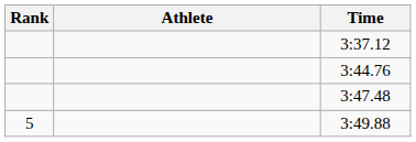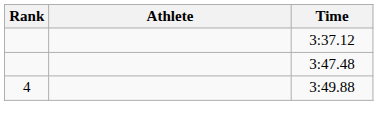 <table class=wikitable style="text-align:center">
 <tr>
 <th width=40>Rank</th>
 <th width=250>Athlete</th>
 <th width=80>Time</th>
 </tr>
 <tr>
 <td></td>
 <td align=left></td>
 <td>3:37.12</td>
 </tr>
 <tr>
 <td></td>
 <td align=left></td>
-<td>3:44.76</td>
-</tr>
-<tr>
-<td></td>
-<td align=left></td>
 <td>3:47.48</td>
 </tr>
 <tr>
-<td>5</td>
+<td>4</td>
 <td align=left></td>
 <td>3:49.88</td>
 </tr>
 </table>
